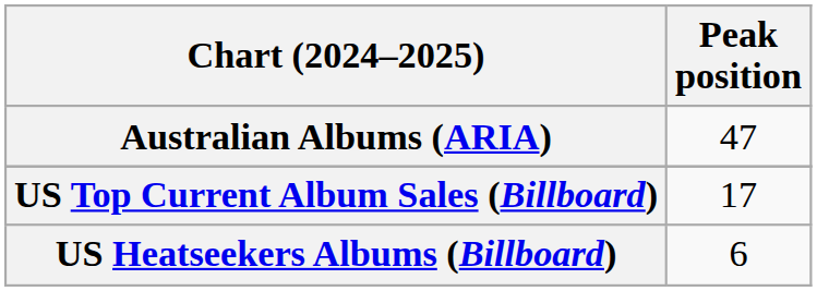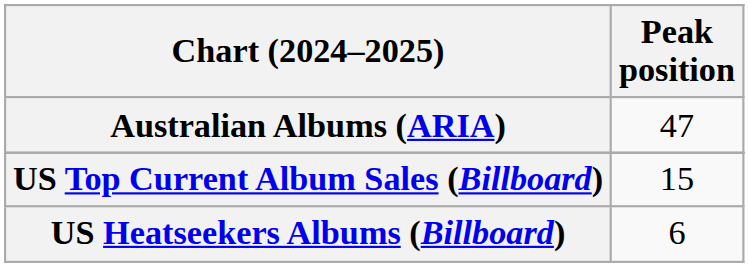 <table class="wikitable sortable plainrowheaders" style="text-align:center">
 <tr>
 <th scope="col">Chart (2024–2025)</th>
 <th scope="col">Peak<br>position</th>
 </tr>
 <tr>
 <th scope="row">Australian Albums (<a href='#'>ARIA</a>)</th>
 <td>47</td>
 </tr>
 <tr>
 </tr>
 <tr>
 <th scope="row">US <a href='#'>Top Current Album Sales</a> (<em><a href='#'>Billboard</a></em>)</th>
-<td>17</td>
+<td>15</td>
 </tr>
 <tr>
 <th scope="row">US <a href='#'>Heatseekers Albums</a> (<em><a href='#'>Billboard</a></em>)</th>
 <td>6</td>
 </tr>
 </table>
